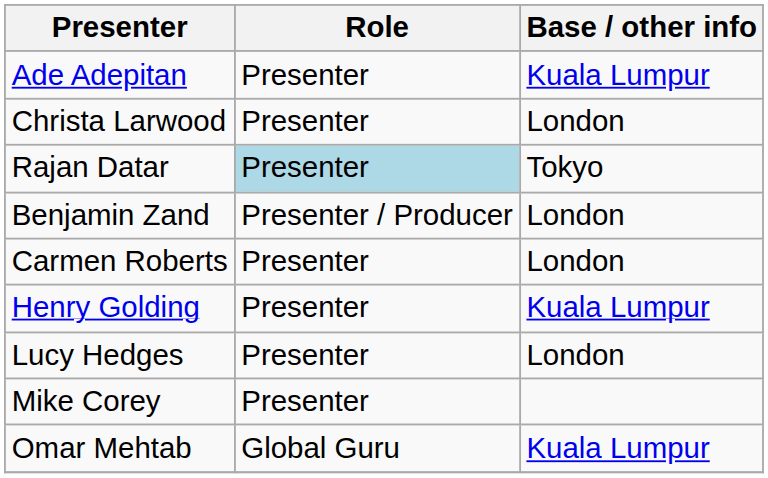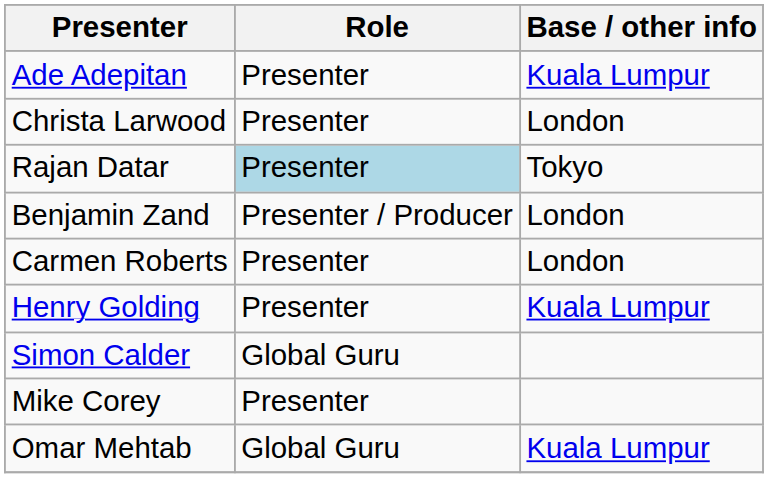 <table class="wikitable">
 <tr>
 <th>Presenter</th>
 <th>Role</th>
 <th>Base / other info</th>
 </tr>
 <tr>
 <td><a href='#'>Ade Adepitan</a></td>
 <td>Presenter</td>
 <td><a href='#'>Kuala Lumpur</a></td>
 </tr>
 <tr>
 <td>Christa Larwood</td>
 <td>Presenter</td>
 <td>London</td>
 </tr>
 <tr>
 <td>Rajan Datar</td>
 <td style="background: lightblue;">Presenter</td>
 <td>Tokyo</td>
 </tr>
 <tr>
 <td>Benjamin Zand</td>
 <td>Presenter / Producer</td>
 <td>London</td>
 </tr>
 <tr>
 <td>Carmen Roberts</td>
 <td>Presenter</td>
 <td>London</td>
 </tr>
 <tr>
 <td><a href='#'>Henry Golding</a></td>
 <td>Presenter</td>
 <td><a href='#'>Kuala Lumpur</a></td>
 </tr>
 <tr>
-<td>Lucy Hedges</td>
-<td>Presenter</td>
-<td>London</td>
+<td><a href='#'>Simon Calder</a></td>
+<td>Global Guru</td>
+<td></td>
 </tr>
 <tr>
 <td>Mike Corey</td>
 <td>Presenter</td>
 <td></td>
 </tr>
 <tr>
 <td>Omar Mehtab</td>
 <td>Global Guru</td>
 <td><a href='#'>Kuala Lumpur</a></td>
 </tr>
 <tr>
 </tr>
 </table>
